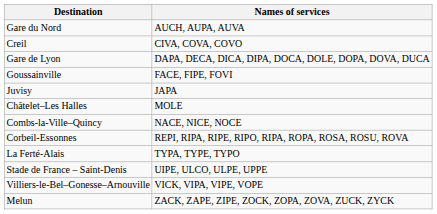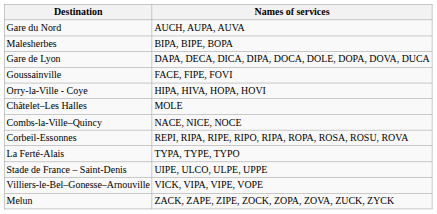 <table class="wikitable">
 <tr>
 <th>Destination</th>
 <th>Names of services</th>
 </tr>
 <tr>
 <td>Gare du Nord</td>
 <td>AUCH, AUPA, AUVA</td>
 </tr>
 <tr>
-<td>Creil</td>
-<td>CIVA, COVA, COVO</td>
+<td>Malesherbes</td>
+<td>BIPA, BIPE, BOPA</td>
 </tr>
 <tr>
 <td>Gare de Lyon</td>
 <td>DAPA, DECA, DICA, DIPA, DOCA, DOLE, DOPA, DOVA, DUCA</td>
 </tr>
 <tr>
 <td>Goussainville</td>
 <td>FACE, FIPE, FOVI</td>
 </tr>
 <tr>
-<td>Juvisy</td>
-<td>JAPA</td>
+<td>Orry-la-Ville - Coye</td>
+<td>HIPA, HIVA, HOPA, HOVI</td>
 </tr>
 <tr>
 <td>Châtelet–Les Halles</td>
 <td>MOLE</td>
 </tr>
 <tr>
 <td>Combs-la-Ville–Quincy</td>
 <td>NACE, NICE, NOCE</td>
 </tr>
 <tr>
 <td>Corbeil-Essonnes</td>
 <td>REPI, RIPA, RIPE, RIPO, RIPA, ROPA, ROSA, ROSU, ROVA</td>
 </tr>
 <tr>
 <td>La Ferté-Alais</td>
 <td>TYPA, TYPE, TYPO</td>
 </tr>
 <tr>
 <td>Stade de France – Saint-Denis</td>
 <td>UIPE, ULCO, ULPE, UPPE</td>
 </tr>
 <tr>
 <td>Villiers-le-Bel–Gonesse–Arnouville</td>
 <td>VICK, VIPA, VIPE, VOPE</td>
 </tr>
 <tr>
 <td>Melun</td>
 <td>ZACK, ZAPE, ZIPE, ZOCK, ZOPA, ZOVA, ZUCK, ZYCK</td>
 </tr>
 </table>
